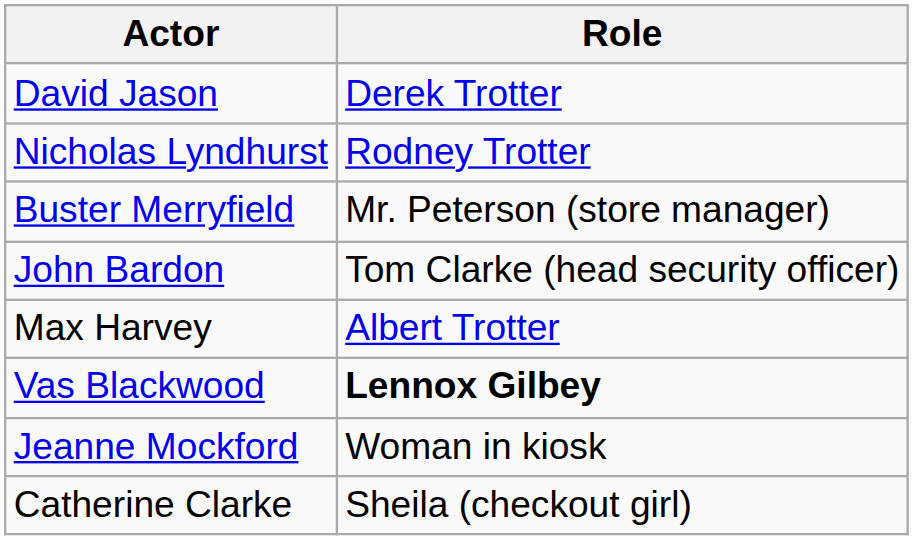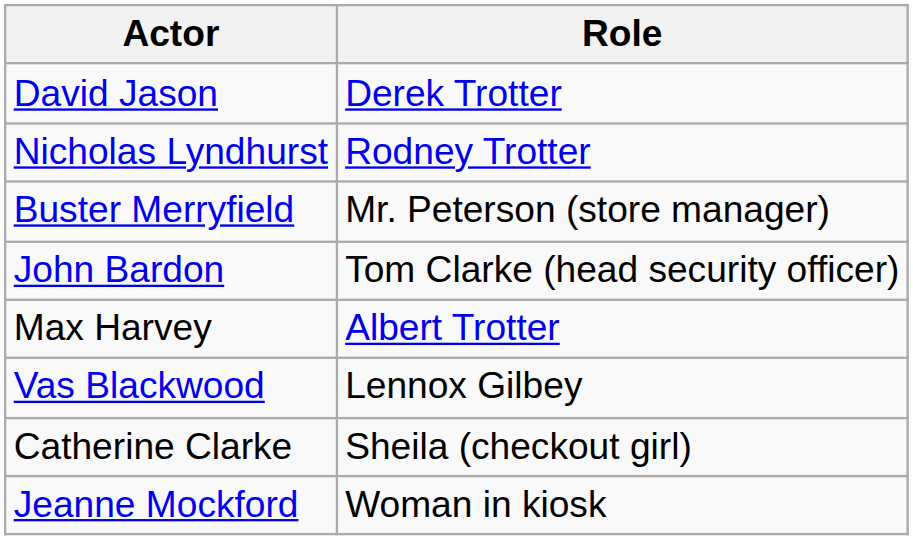 <table class="wikitable">
 <tr>
 <th>Actor</th>
 <th>Role</th>
 </tr>
 <tr>
 <td><a href='#'>David Jason</a></td>
 <td><a href='#'>Derek Trotter</a></td>
 </tr>
 <tr>
 <td><a href='#'>Nicholas Lyndhurst</a></td>
 <td><a href='#'>Rodney Trotter</a></td>
 </tr>
 <tr>
 <td><a href='#'>Buster Merryfield</a></td>
 <td>Mr. Peterson (store manager)</td>
 </tr>
 <tr>
 <td><a href='#'>John Bardon</a></td>
 <td>Tom Clarke (head security officer)</td>
 </tr>
 <tr>
 <td>Max Harvey</td>
 <td><a href='#'>Albert Trotter</a></td>
 </tr>
 <tr>
 <td><a href='#'>Vas Blackwood</a></td>
-<td><strong>Lennox Gilbey</strong></td>
+<td>Lennox Gilbey</td>
+</tr>
+<tr>
+<td>Catherine Clarke</td>
+<td>Sheila (checkout girl)</td>
 </tr>
 <tr>
 <td><a href='#'>Jeanne Mockford</a></td>
 <td>Woman in kiosk</td>
 </tr>
-<tr>
-<td>Catherine Clarke</td>
-<td>Sheila (checkout girl)</td>
-</tr>
 </table>
